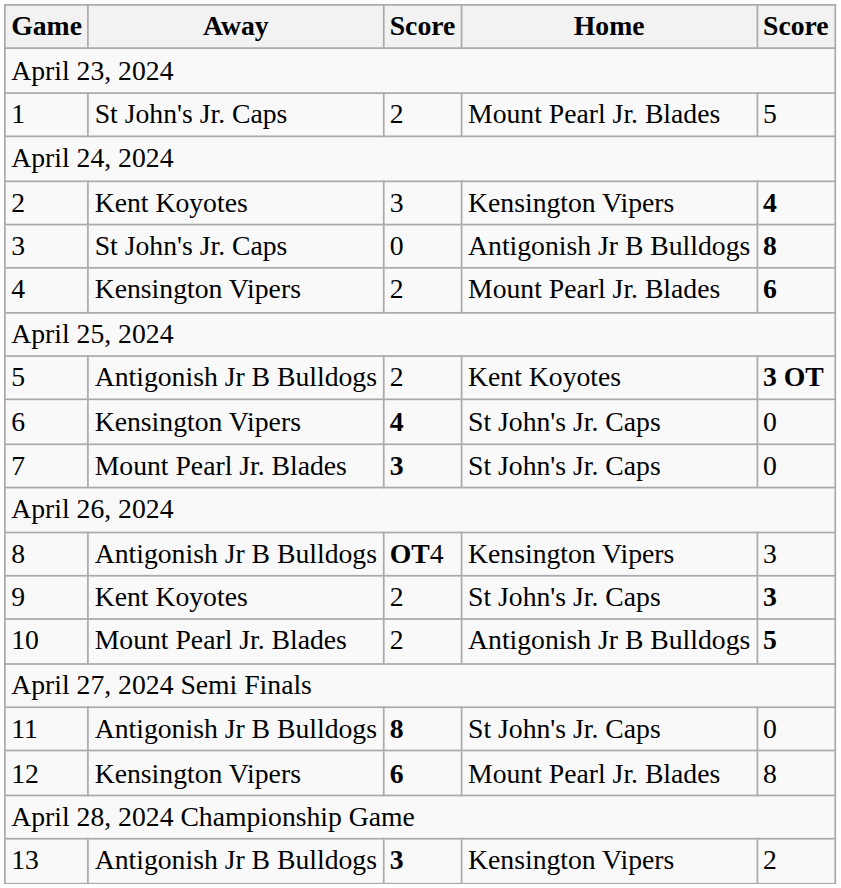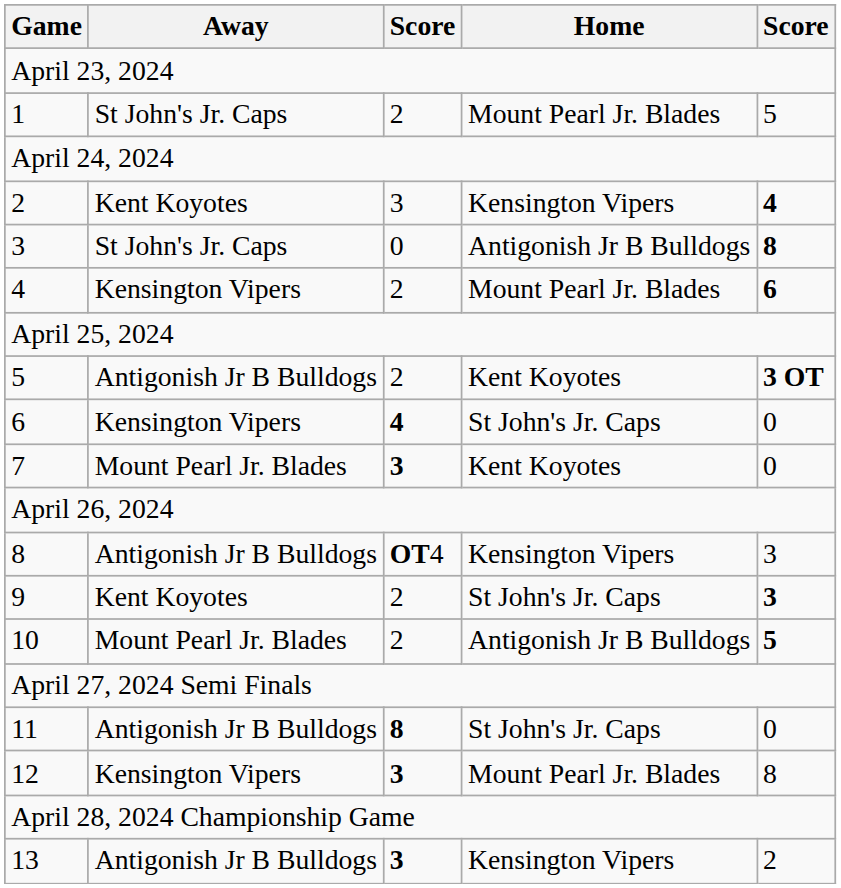 <table class="wikitable">
 <tr>
 <th>Game</th>
 <th>Away</th>
 <th>Score</th>
 <th>Home</th>
 <th>Score</th>
 </tr>
 <tr>
 <td colspan="5">April 23, 2024</td>
 </tr>
 <tr>
 <td>1</td>
 <td>St John's Jr. Caps</td>
 <td>2</td>
 <td>Mount Pearl Jr. Blades</td>
 <td>5</td>
 </tr>
 <tr>
 <td colspan="5">April 24, 2024</td>
 </tr>
 <tr>
 <td>2</td>
 <td>Kent Koyotes</td>
 <td>3</td>
 <td>Kensington Vipers</td>
 <td><strong>4</strong></td>
 </tr>
 <tr>
 <td>3</td>
 <td>St John's Jr. Caps</td>
 <td>0</td>
 <td>Antigonish Jr B Bulldogs</td>
 <td><strong>8</strong></td>
 </tr>
 <tr>
 <td>4</td>
 <td>Kensington Vipers</td>
 <td>2</td>
 <td>Mount Pearl Jr. Blades</td>
 <td><strong>6</strong></td>
 </tr>
 <tr>
 <td colspan="5">April 25, 2024</td>
 </tr>
 <tr>
 <td>5</td>
 <td>Antigonish Jr B Bulldogs</td>
 <td>2</td>
 <td>Kent Koyotes</td>
 <td><strong>3 OT</strong></td>
 </tr>
 <tr>
 <td>6</td>
 <td>Kensington Vipers</td>
 <td><strong>4</strong></td>
 <td>St John's Jr. Caps</td>
 <td>0</td>
 </tr>
 <tr>
 <td>7</td>
 <td>Mount Pearl Jr. Blades</td>
 <td><strong>3</strong></td>
-<td>St John's Jr. Caps</td>
+<td>Kent Koyotes</td>
 <td>0</td>
 </tr>
 <tr>
 <td colspan="5">April 26, 2024</td>
 </tr>
 <tr>
 <td>8</td>
 <td>Antigonish Jr B Bulldogs</td>
 <td><strong> OT</strong>4</td>
 <td>Kensington Vipers</td>
 <td>3</td>
 </tr>
 <tr>
 <td>9</td>
 <td>Kent Koyotes</td>
 <td>2</td>
 <td>St John's Jr. Caps</td>
 <td><strong>3</strong></td>
 </tr>
 <tr>
 <td>10</td>
 <td>Mount Pearl Jr. Blades</td>
 <td>2</td>
 <td>Antigonish Jr B Bulldogs</td>
 <td><strong>5</strong></td>
 </tr>
 <tr>
 <td colspan="5">April 27, 2024 Semi Finals</td>
 </tr>
 <tr>
 <td>11</td>
 <td>Antigonish Jr B Bulldogs</td>
 <td><strong>8</strong></td>
 <td>St John's Jr. Caps</td>
 <td>0</td>
 </tr>
 <tr>
 <td>12</td>
 <td>Kensington Vipers</td>
-<td><strong>6</strong></td>
+<td><strong>3</strong></td>
 <td>Mount Pearl Jr. Blades</td>
 <td>8</td>
 </tr>
 <tr>
 <td colspan="5">April 28, 2024 Championship Game</td>
 </tr>
 <tr>
 <td>13</td>
 <td>Antigonish Jr B Bulldogs</td>
 <td><strong>3</strong></td>
 <td>Kensington Vipers</td>
 <td>2</td>
 </tr>
 </table>
